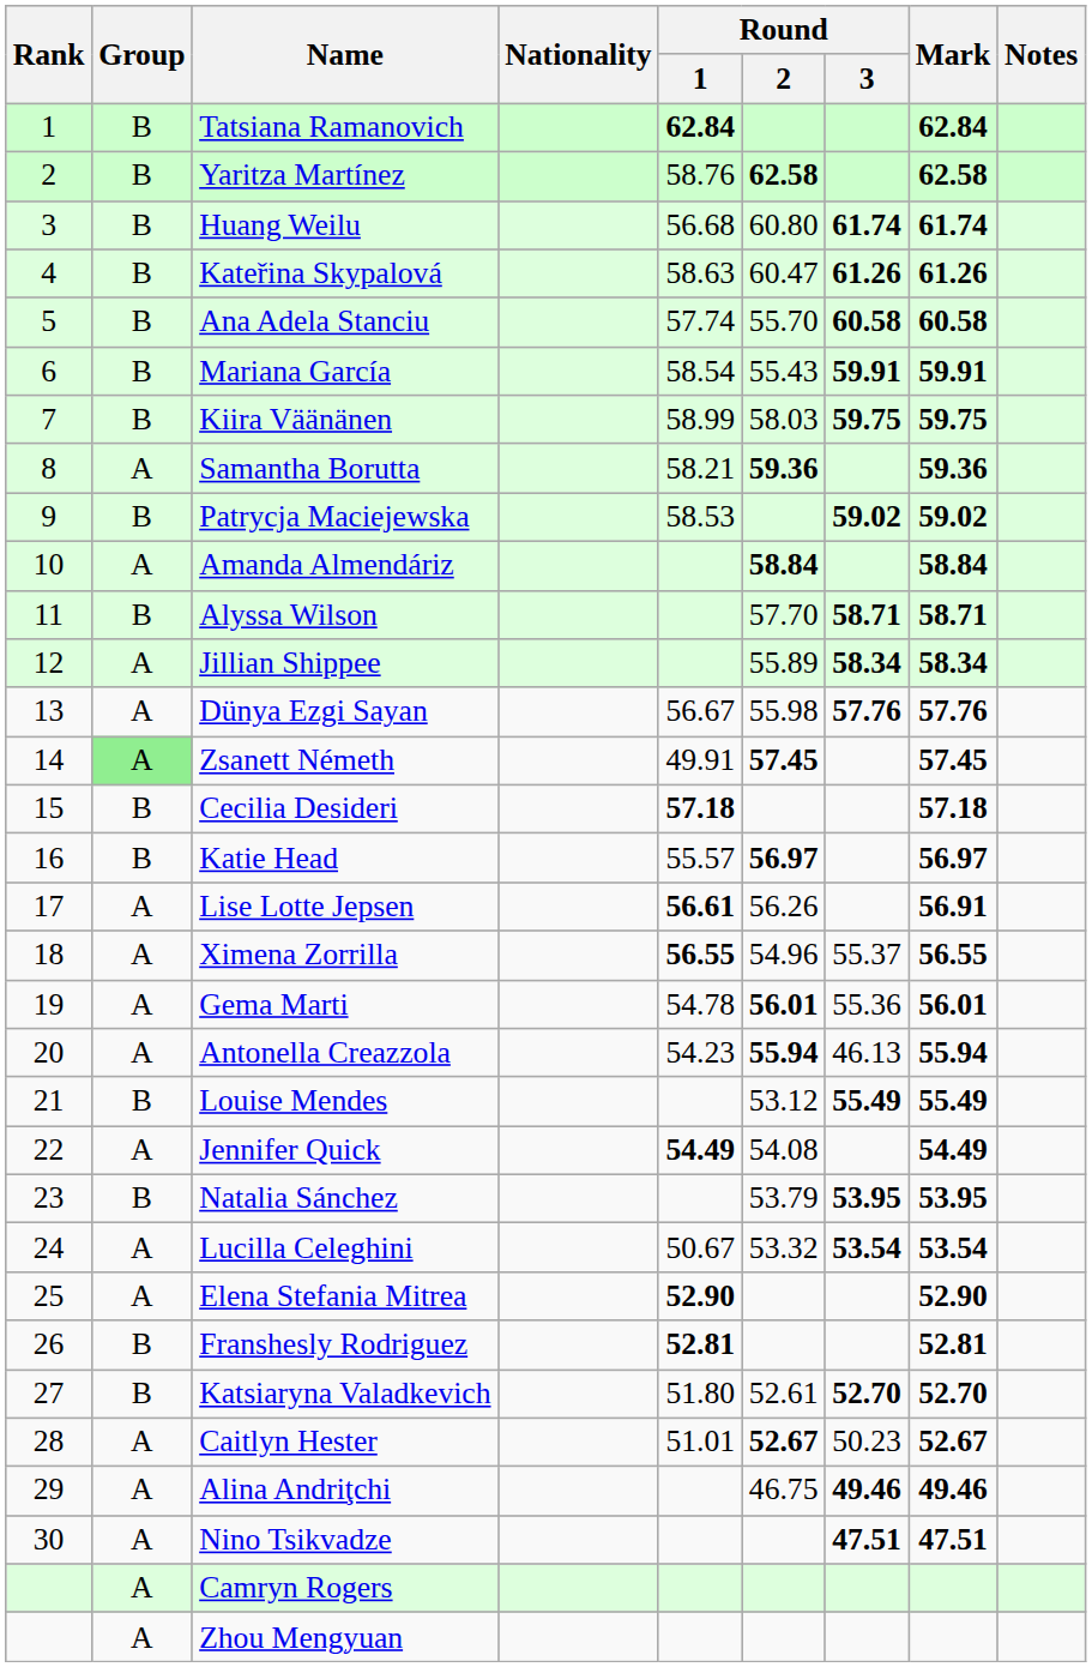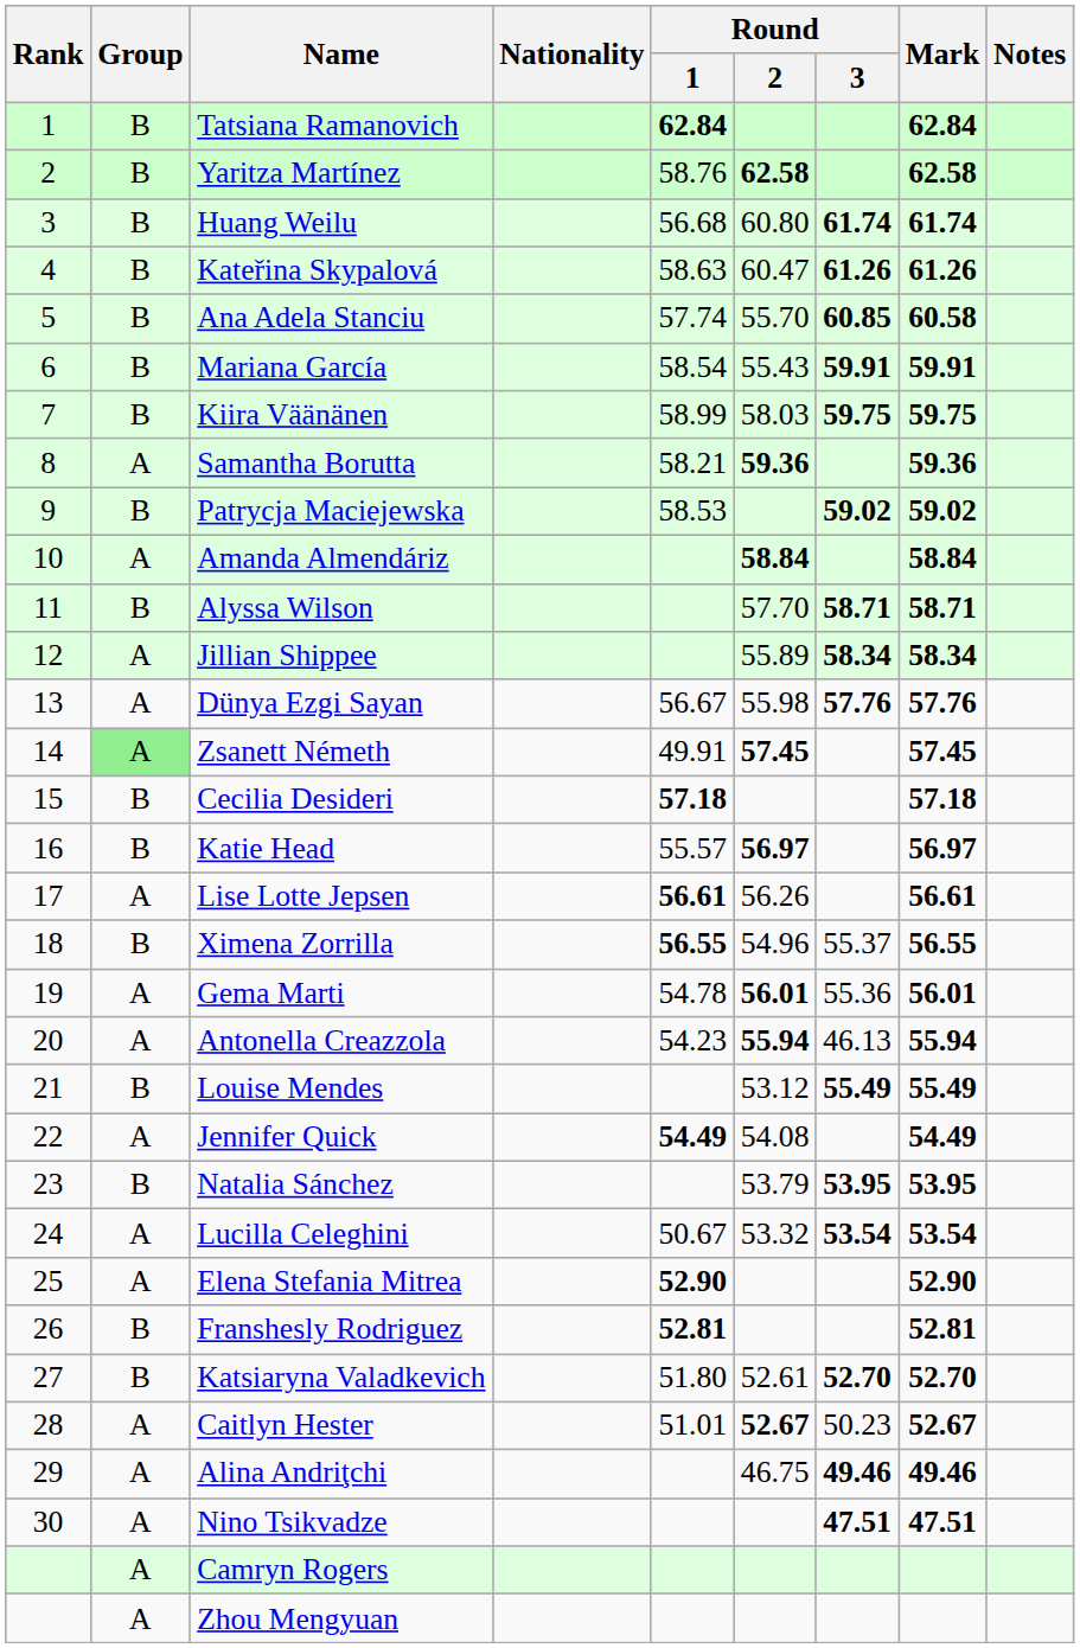 <table class="wikitable sortable" style="text-align:center">
 <tr>
 <th rowspan=2>Rank</th>
 <th rowspan=2>Group</th>
 <th rowspan=2>Name</th>
 <th rowspan=2>Nationality</th>
 <th colspan=3>Round</th>
 <th rowspan=2>Mark</th>
 <th rowspan=2>Notes</th>
 </tr>
 <tr>
 <th>1</th>
 <th>2</th>
 <th>3</th>
 </tr>
 <tr bgcolor="ccffcc">
 <td>1</td>
 <td>B</td>
 <td align="left"><a href='#'>Tatsiana Ramanovich</a></td>
 <td align="left"></td>
 <td><strong>62.84</strong></td>
 <td></td>
 <td></td>
 <td><strong>62.84</strong></td>
 <td></td>
 </tr>
 <tr bgcolor="ccffcc">
 <td>2</td>
 <td>B</td>
 <td align="left"><a href='#'>Yaritza Martínez</a></td>
 <td align="left"></td>
 <td>58.76</td>
 <td><strong>62.58</strong></td>
 <td></td>
 <td><strong>62.58</strong></td>
 <td></td>
 </tr>
 <tr bgcolor="ddffdd">
 <td>3</td>
 <td>B</td>
 <td align="left"><a href='#'>Huang Weilu</a></td>
 <td align="left"></td>
 <td>56.68</td>
 <td>60.80</td>
 <td><strong>61.74</strong></td>
 <td><strong>61.74</strong></td>
 <td></td>
 </tr>
 <tr bgcolor="ddffdd">
 <td>4</td>
 <td>B</td>
 <td align="left"><a href='#'>Kateřina Skypalová</a></td>
 <td align="left"></td>
 <td>58.63</td>
 <td>60.47</td>
 <td><strong>61.26</strong></td>
 <td><strong>61.26</strong></td>
 <td></td>
 </tr>
 <tr bgcolor="ddffdd">
 <td>5</td>
 <td>B</td>
 <td align="left"><a href='#'>Ana Adela Stanciu</a></td>
 <td align="left"></td>
 <td>57.74</td>
 <td>55.70</td>
-<td><strong>60.58</strong></td>
+<td><strong>60.85</strong></td>
 <td><strong>60.58</strong></td>
 <td></td>
 </tr>
 <tr bgcolor="ddffdd">
 <td>6</td>
 <td>B</td>
 <td align="left"><a href='#'>Mariana García</a></td>
 <td align="left"></td>
 <td>58.54</td>
 <td>55.43</td>
 <td><strong>59.91</strong></td>
 <td><strong>59.91</strong></td>
 <td></td>
 </tr>
 <tr bgcolor="ddffdd">
 <td>7</td>
 <td>B</td>
 <td align="left"><a href='#'>Kiira Väänänen</a></td>
 <td align="left"></td>
 <td>58.99</td>
 <td>58.03</td>
 <td><strong>59.75</strong></td>
 <td><strong>59.75</strong></td>
 <td></td>
 </tr>
 <tr bgcolor="ddffdd">
 <td>8</td>
 <td>A</td>
 <td align="left"><a href='#'>Samantha Borutta</a></td>
 <td align="left"></td>
 <td>58.21</td>
 <td><strong>59.36</strong></td>
 <td></td>
 <td><strong>59.36</strong></td>
 <td></td>
 </tr>
 <tr bgcolor="ddffdd">
 <td>9</td>
 <td>B</td>
 <td align="left"><a href='#'>Patrycja Maciejewska</a></td>
 <td align="left"></td>
 <td>58.53</td>
 <td></td>
 <td><strong>59.02</strong></td>
 <td><strong>59.02</strong></td>
 <td></td>
 </tr>
 <tr bgcolor="ddffdd">
 <td>10</td>
 <td>A</td>
 <td align="left"><a href='#'>Amanda Almendáriz</a></td>
 <td align="left"></td>
 <td></td>
 <td><strong>58.84</strong></td>
 <td></td>
 <td><strong>58.84</strong></td>
 <td></td>
 </tr>
 <tr bgcolor="ddffdd">
 <td>11</td>
 <td>B</td>
 <td align="left"><a href='#'>Alyssa Wilson</a></td>
 <td align="left"></td>
 <td></td>
 <td>57.70</td>
 <td><strong>58.71</strong></td>
 <td><strong>58.71</strong></td>
 <td></td>
 </tr>
 <tr bgcolor="ddffdd">
 <td>12</td>
 <td>A</td>
 <td align="left"><a href='#'>Jillian Shippee</a></td>
 <td align="left"></td>
 <td></td>
 <td>55.89</td>
 <td><strong>58.34</strong></td>
 <td><strong>58.34</strong></td>
 <td></td>
 </tr>
 <tr>
 <td>13</td>
 <td>A</td>
 <td align="left"><a href='#'>Dünya Ezgi Sayan</a></td>
 <td align="left"></td>
 <td>56.67</td>
 <td>55.98</td>
 <td><strong>57.76</strong></td>
 <td><strong>57.76</strong></td>
 <td></td>
 </tr>
 <tr>
 <td>14</td>
 <td style="background: lightgreen;">A</td>
 <td align="left"><a href='#'>Zsanett Németh</a></td>
 <td align="left"></td>
 <td>49.91</td>
 <td><strong>57.45</strong></td>
 <td></td>
 <td><strong>57.45</strong></td>
 <td></td>
 </tr>
 <tr>
 <td>15</td>
 <td>B</td>
 <td align="left"><a href='#'>Cecilia Desideri</a></td>
 <td align="left"></td>
 <td><strong>57.18</strong></td>
 <td></td>
 <td></td>
 <td><strong>57.18</strong></td>
 <td></td>
 </tr>
 <tr>
 <td>16</td>
 <td>B</td>
 <td align="left"><a href='#'>Katie Head</a></td>
 <td align="left"></td>
 <td>55.57</td>
 <td><strong>56.97</strong></td>
 <td></td>
 <td><strong>56.97</strong></td>
 <td></td>
 </tr>
 <tr>
 <td>17</td>
 <td>A</td>
 <td align="left"><a href='#'>Lise Lotte Jepsen</a></td>
 <td align="left"></td>
 <td><strong>56.61</strong></td>
 <td>56.26</td>
 <td></td>
-<td><strong>56.91</strong></td>
+<td><strong>56.61</strong></td>
 <td></td>
 </tr>
 <tr>
 <td>18</td>
-<td>A</td>
+<td>B</td>
 <td align="left"><a href='#'>Ximena Zorrilla</a></td>
 <td align="left"></td>
 <td><strong>56.55</strong></td>
 <td>54.96</td>
 <td>55.37</td>
 <td><strong>56.55</strong></td>
 <td></td>
 </tr>
 <tr>
 <td>19</td>
 <td>A</td>
 <td align="left"><a href='#'>Gema Marti</a></td>
 <td align="left"></td>
 <td>54.78</td>
 <td><strong>56.01</strong></td>
 <td>55.36</td>
 <td><strong>56.01</strong></td>
 <td></td>
 </tr>
 <tr>
 <td>20</td>
 <td>A</td>
 <td align="left"><a href='#'>Antonella Creazzola</a></td>
 <td align="left"></td>
 <td>54.23</td>
 <td><strong>55.94</strong></td>
 <td>46.13</td>
 <td><strong>55.94</strong></td>
 <td></td>
 </tr>
 <tr>
 <td>21</td>
 <td>B</td>
 <td align="left"><a href='#'>Louise Mendes</a></td>
 <td align="left"></td>
 <td></td>
 <td>53.12</td>
 <td><strong>55.49</strong></td>
 <td><strong>55.49</strong></td>
 <td></td>
 </tr>
 <tr>
 <td>22</td>
 <td>A</td>
 <td align="left"><a href='#'>Jennifer Quick</a></td>
 <td align="left"></td>
 <td><strong>54.49</strong></td>
 <td>54.08</td>
 <td></td>
 <td><strong>54.49</strong></td>
 <td></td>
 </tr>
 <tr>
 <td>23</td>
 <td>B</td>
 <td align="left"><a href='#'>Natalia Sánchez</a></td>
 <td align="left"></td>
 <td></td>
 <td>53.79</td>
 <td><strong>53.95</strong></td>
 <td><strong>53.95</strong></td>
 <td></td>
 </tr>
 <tr>
 <td>24</td>
 <td>A</td>
 <td align="left"><a href='#'>Lucilla Celeghini</a></td>
 <td align="left"></td>
 <td>50.67</td>
 <td>53.32</td>
 <td><strong>53.54</strong></td>
 <td><strong>53.54</strong></td>
 <td></td>
 </tr>
 <tr>
 <td>25</td>
 <td>A</td>
 <td align="left"><a href='#'>Elena Stefania Mitrea</a></td>
 <td align="left"></td>
 <td><strong>52.90</strong></td>
 <td></td>
 <td></td>
 <td><strong>52.90</strong></td>
 <td></td>
 </tr>
 <tr>
 <td>26</td>
 <td>B</td>
 <td align="left"><a href='#'>Franshesly Rodriguez</a></td>
 <td align="left"></td>
 <td><strong>52.81</strong></td>
 <td></td>
 <td></td>
 <td><strong>52.81</strong></td>
 <td></td>
 </tr>
 <tr>
 <td>27</td>
 <td>B</td>
 <td align="left"><a href='#'>Katsiaryna Valadkevich</a></td>
 <td align="left"></td>
 <td>51.80</td>
 <td>52.61</td>
 <td><strong>52.70</strong></td>
 <td><strong>52.70</strong></td>
 <td></td>
 </tr>
 <tr>
 <td>28</td>
 <td>A</td>
 <td align="left"><a href='#'>Caitlyn Hester</a></td>
 <td align="left"></td>
 <td>51.01</td>
 <td><strong>52.67</strong></td>
 <td>50.23</td>
 <td><strong>52.67</strong></td>
 <td></td>
 </tr>
 <tr>
 <td>29</td>
 <td>A</td>
 <td align="left"><a href='#'>Alina Andriţchi</a></td>
 <td align="left"></td>
 <td></td>
 <td>46.75</td>
 <td><strong>49.46</strong></td>
 <td><strong>49.46</strong></td>
 <td></td>
 </tr>
 <tr>
 <td>30</td>
 <td>A</td>
 <td align="left"><a href='#'>Nino Tsikvadze</a></td>
 <td align="left"></td>
 <td></td>
 <td></td>
 <td><strong>47.51</strong></td>
 <td><strong>47.51</strong></td>
 <td></td>
 </tr>
 <tr bgcolor="ddffdd">
 <td></td>
 <td>A</td>
 <td align="left"><a href='#'>Camryn Rogers</a></td>
 <td align="left"></td>
 <td></td>
 <td></td>
 <td></td>
 <td></td>
 <td></td>
 </tr>
 <tr>
 <td></td>
 <td>A</td>
 <td align="left"><a href='#'>Zhou Mengyuan</a></td>
 <td align="left"></td>
 <td></td>
 <td></td>
 <td></td>
 <td></td>
 <td></td>
 </tr>
 </table>
